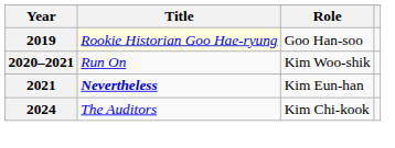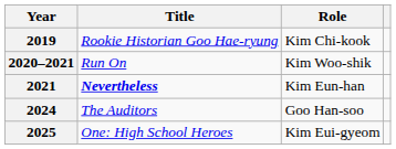 <table class="wikitable plainrowheaders sortable">
 <tr>
 <th scope="col">Year</th>
 <th scope="col">Title</th>
 <th scope="col">Role</th>
 <th scope="col" class="unsortable"></th>
 </tr>
 <tr>
 <th scope="row">2019</th>
-<td style="background: lightyellow;"><em><a href='#'>Rookie Historian Goo Hae-ryung</a></em></td>
-<td>Goo Han-soo</td>
+<td><em><a href='#'>Rookie Historian Goo Hae-ryung</a></em></td>
+<td>Kim Chi-kook</td>
 <td style="text-align:center"></td>
 </tr>
 <tr>
 <th scope="row">2020–2021</th>
 <td><em><a href='#'>Run On</a></em></td>
 <td>Kim Woo-shik</td>
 <td style="text-align:center"></td>
 </tr>
 <tr>
 <th scope="row">2021</th>
 <td><strong><em><a href='#'>Nevertheless</a></em></strong></td>
 <td>Kim Eun-han</td>
 <td style="text-align:center"></td>
 </tr>
 <tr>
 <th scope="row">2024</th>
 <td><em><a href='#'>The Auditors</a></em></td>
-<td>Kim Chi-kook</td>
+<td>Goo Han-soo</td>
 <td style="text-align:center"></td>
 </tr>
+<tr>
+<th scope="row">2025</th>
+<td><em><a href='#'>One: High School Heroes</a></em></td>
+<td>Kim Eui-gyeom</td>
+<td style="text-align: center;"></td>
+</tr>
 </table>
